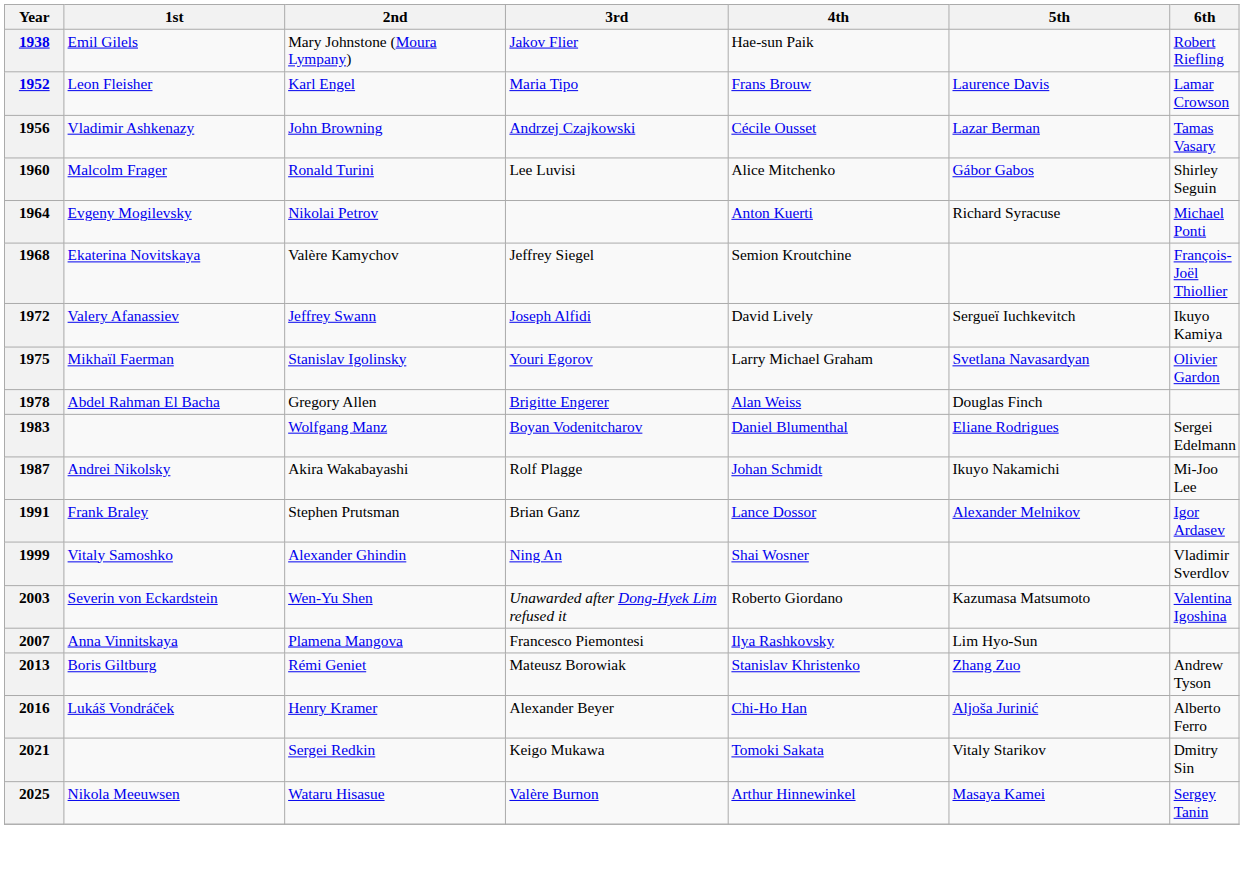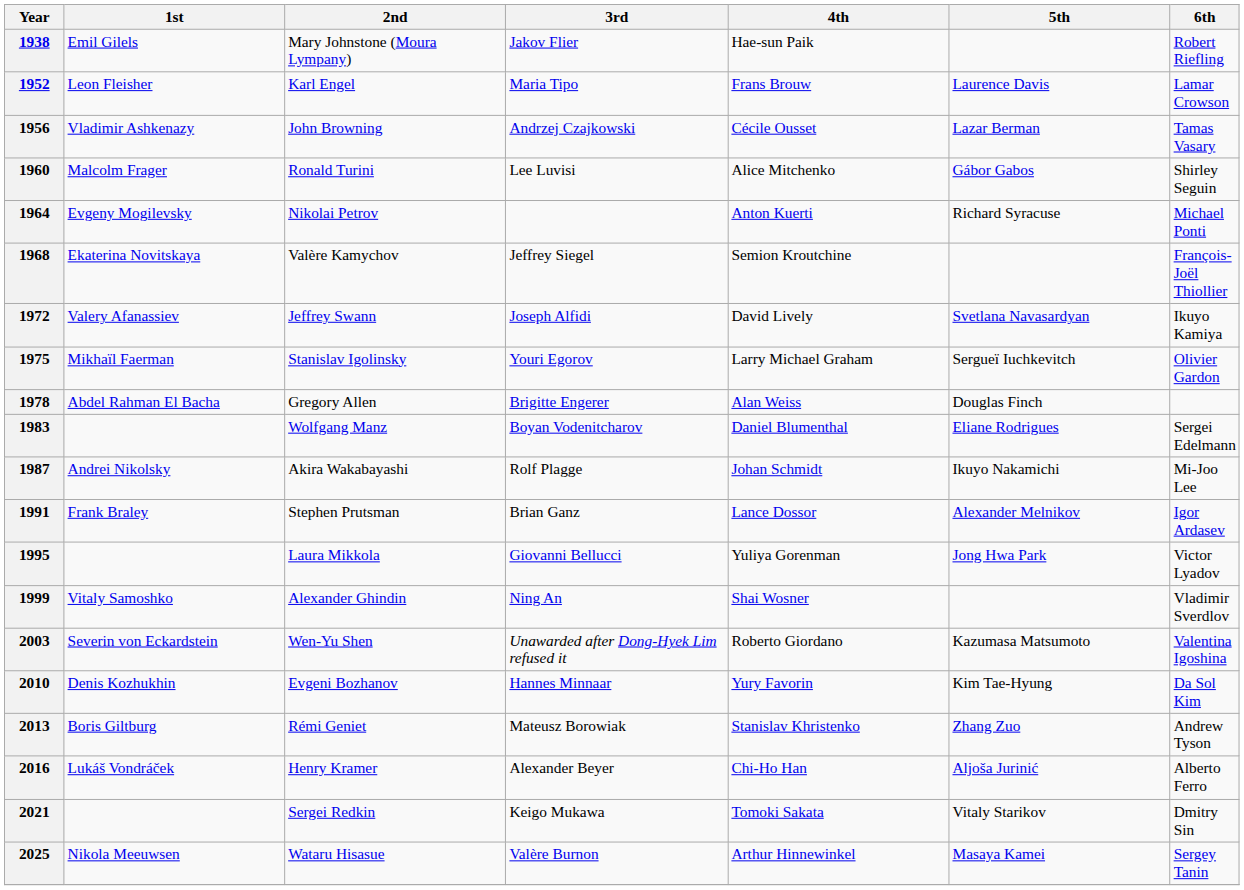 <table class="wikitable" style="font-size:97%;">
 <tr>
 <th width="5%">Year</th>
 <th width="19%">1st</th>
 <th width="19%">2nd</th>
 <th width="19%">3rd</th>
 <th width="19%">4th</th>
 <th width="19%">5th</th>
 <th width="19%">6th</th>
 </tr>
 <tr valign="top">
 <th><a href='#'>1938</a></th>
 <td><a href='#'>Emil Gilels</a></td>
 <td>Mary Johnstone (<a href='#'>Moura Lympany</a>)</td>
 <td><a href='#'>Jakov Flier</a></td>
 <td>Hae-sun Paik</td>
 <td></td>
 <td><a href='#'>Robert Riefling</a></td>
 </tr>
 <tr valign="top">
 <th><a href='#'>1952</a></th>
 <td><a href='#'>Leon Fleisher</a></td>
 <td><a href='#'>Karl Engel</a></td>
 <td><a href='#'>Maria Tipo</a></td>
 <td><a href='#'>Frans Brouw</a></td>
 <td><a href='#'>Laurence Davis</a></td>
 <td><a href='#'>Lamar Crowson</a></td>
 </tr>
 <tr valign="top">
 <th>1956</th>
 <td><a href='#'>Vladimir Ashkenazy</a></td>
 <td><a href='#'>John Browning</a></td>
 <td><a href='#'>Andrzej Czajkowski</a></td>
 <td><a href='#'>Cécile Ousset</a></td>
 <td><a href='#'>Lazar Berman</a></td>
 <td><a href='#'>Tamas Vasary</a></td>
 </tr>
 <tr valign="top">
 <th>1960</th>
 <td><a href='#'>Malcolm Frager</a></td>
 <td><a href='#'>Ronald Turini</a></td>
 <td>Lee Luvisi</td>
 <td>Alice Mitchenko</td>
 <td><a href='#'>Gábor Gabos</a></td>
 <td>Shirley Seguin</td>
 </tr>
 <tr valign="top">
 <th>1964</th>
 <td><a href='#'>Evgeny Mogilevsky</a></td>
 <td><a href='#'>Nikolai Petrov</a></td>
 <td></td>
 <td><a href='#'>Anton Kuerti</a></td>
 <td>Richard Syracuse</td>
 <td><a href='#'>Michael Ponti</a></td>
 </tr>
 <tr valign="top">
 <th>1968</th>
 <td><a href='#'>Ekaterina Novitskaya</a></td>
 <td>Valère Kamychov</td>
 <td>Jeffrey Siegel</td>
 <td>Semion Kroutchine</td>
 <td></td>
 <td><a href='#'>François-Joël Thiollier</a></td>
 </tr>
 <tr valign="top">
 <th>1972</th>
 <td><a href='#'>Valery Afanassiev</a></td>
 <td><a href='#'>Jeffrey Swann</a></td>
 <td><a href='#'>Joseph Alfidi</a></td>
 <td>David Lively</td>
-<td>Sergueï Iuchkevitch</td>
+<td><a href='#'>Svetlana Navasardyan</a></td>
 <td>Ikuyo Kamiya</td>
 </tr>
 <tr valign="top">
 <th>1975</th>
 <td><a href='#'>Mikhaïl Faerman</a></td>
 <td><a href='#'>Stanislav Igolinsky</a></td>
 <td><a href='#'>Youri Egorov</a></td>
 <td>Larry Michael Graham</td>
-<td><a href='#'>Svetlana Navasardyan</a></td>
+<td>Sergueï Iuchkevitch</td>
 <td><a href='#'>Olivier Gardon</a></td>
 </tr>
 <tr valign="top">
 <th>1978</th>
 <td><a href='#'>Abdel Rahman El Bacha</a></td>
 <td>Gregory Allen</td>
 <td><a href='#'>Brigitte Engerer</a></td>
 <td><a href='#'>Alan Weiss</a></td>
 <td>Douglas Finch</td>
 <td></td>
 </tr>
 <tr valign="top">
 <th>1983</th>
 <td></td>
 <td><a href='#'>Wolfgang Manz</a></td>
 <td><a href='#'>Boyan Vodenitcharov</a></td>
 <td><a href='#'>Daniel Blumenthal</a></td>
 <td><a href='#'>Eliane Rodrigues</a></td>
 <td>Sergei Edelmann</td>
 </tr>
 <tr valign="top">
 <th>1987</th>
 <td><a href='#'>Andrei Nikolsky</a></td>
 <td>Akira Wakabayashi</td>
 <td>Rolf Plagge</td>
 <td><a href='#'>Johan Schmidt</a></td>
 <td>Ikuyo Nakamichi</td>
 <td>Mi-Joo Lee</td>
 </tr>
 <tr valign="top">
 <th>1991</th>
 <td><a href='#'>Frank Braley</a></td>
 <td>Stephen Prutsman</td>
 <td>Brian Ganz</td>
 <td><a href='#'>Lance Dossor</a></td>
 <td><a href='#'>Alexander Melnikov</a></td>
 <td><a href='#'>Igor Ardasev</a></td>
 </tr>
 <tr valign="top">
+<th>1995</th>
+<td></td>
+<td><a href='#'>Laura Mikkola</a></td>
+<td><a href='#'>Giovanni Bellucci</a></td>
+<td>Yuliya Gorenman</td>
+<td><a href='#'>Jong Hwa Park</a></td>
+<td>Victor Lyadov</td>
+</tr>
+<tr valign="top">
 <th>1999</th>
 <td><a href='#'>Vitaly Samoshko</a></td>
 <td><a href='#'>Alexander Ghindin</a></td>
 <td><a href='#'>Ning An</a></td>
 <td><a href='#'>Shai Wosner</a></td>
 <td></td>
 <td>Vladimir Sverdlov</td>
 </tr>
 <tr valign="top">
 <th>2003</th>
 <td><a href='#'>Severin von Eckardstein</a></td>
 <td><a href='#'>Wen-Yu Shen</a></td>
 <td><em>Unawarded after <a href='#'>Dong-Hyek Lim</a> refused it</em></td>
 <td>Roberto Giordano</td>
 <td>Kazumasa Matsumoto</td>
 <td><a href='#'>Valentina Igoshina</a></td>
 </tr>
 <tr valign="top">
-<th>2007</th>
-<td><a href='#'>Anna Vinnitskaya</a></td>
-<td><a href='#'>Plamena Mangova</a></td>
-<td>Francesco Piemontesi</td>
-<td><a href='#'>Ilya Rashkovsky</a></td>
-<td>Lim Hyo-Sun</td>
-<td></td>
+<th>2010</th>
+<td><a href='#'>Denis Kozhukhin</a></td>
+<td><a href='#'>Evgeni Bozhanov</a></td>
+<td><a href='#'>Hannes Minnaar</a></td>
+<td><a href='#'>Yury Favorin</a></td>
+<td>Kim Tae-Hyung</td>
+<td><a href='#'>Da Sol Kim</a></td>
 </tr>
 <tr valign="top">
 <th>2013</th>
 <td><a href='#'>Boris Giltburg</a></td>
 <td><a href='#'>Rémi Geniet</a></td>
 <td>Mateusz Borowiak</td>
 <td><a href='#'>Stanislav Khristenko</a></td>
 <td><a href='#'>Zhang Zuo</a></td>
 <td>Andrew Tyson</td>
 </tr>
 <tr valign="top">
 <th>2016</th>
 <td><a href='#'>Lukáš Vondráček</a></td>
 <td><a href='#'>Henry Kramer</a></td>
 <td>Alexander Beyer</td>
 <td><a href='#'>Chi-Ho Han</a></td>
 <td><a href='#'>Aljoša Jurinić</a></td>
 <td>Alberto Ferro</td>
 </tr>
 <tr valign="top">
 <th>2021</th>
 <td></td>
 <td><a href='#'>Sergei Redkin</a></td>
 <td>Keigo Mukawa</td>
 <td><a href='#'>Tomoki Sakata</a></td>
 <td>Vitaly Starikov</td>
 <td>Dmitry Sin</td>
 </tr>
 <tr valign="top">
 <th>2025</th>
 <td><a href='#'>Nikola Meeuwsen</a></td>
 <td><a href='#'>Wataru Hisasue</a></td>
 <td><a href='#'>Valère Burnon</a></td>
 <td><a href='#'>Arthur Hinnewinkel</a></td>
 <td><a href='#'>Masaya Kamei</a></td>
 <td><a href='#'>Sergey Tanin</a></td>
 </tr>
 <tr valign="top">
 </tr>
 </table>
